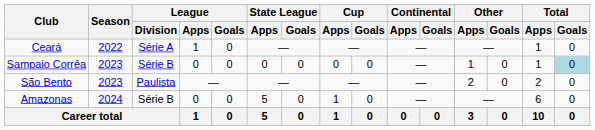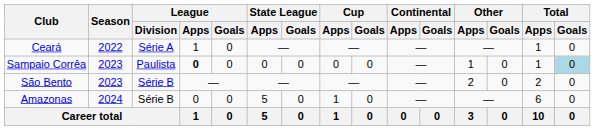 <table class="wikitable" style="text-align: center">
 <tr>
 <th rowspan="2">Club</th>
 <th rowspan="2">Season</th>
 <th colspan="3">League</th>
 <th colspan="2">State League</th>
 <th colspan="2">Cup</th>
 <th colspan="2">Continental</th>
 <th colspan="2">Other</th>
 <th colspan="2">Total</th>
 </tr>
 <tr>
 <th>Division</th>
 <th>Apps</th>
 <th>Goals</th>
 <th>Apps</th>
 <th>Goals</th>
 <th>Apps</th>
 <th>Goals</th>
 <th>Apps</th>
 <th>Goals</th>
 <th>Apps</th>
 <th>Goals</th>
 <th>Apps</th>
 <th>Goals</th>
 </tr>
 <tr>
 <td><a href='#'>Ceará</a></td>
 <td><a href='#'>2022</a></td>
 <td><a href='#'>Série A</a></td>
 <td>1</td>
 <td>0</td>
 <td colspan="2">—</td>
 <td colspan="2">—</td>
 <td colspan="2">—</td>
 <td colspan="2">—</td>
 <td>1</td>
 <td>0</td>
 </tr>
 <tr>
 <td><a href='#'>Sampaio Corrêa</a></td>
 <td><a href='#'>2023</a></td>
-<td><a href='#'>Série B</a></td>
-<td>0</td>
+<td><a href='#'>Paulista</a></td>
+<td><strong>0</strong></td>
 <td>0</td>
 <td>0</td>
 <td>0</td>
 <td>0</td>
 <td>0</td>
 <td colspan="2">—</td>
 <td>1</td>
 <td>0</td>
 <td>1</td>
 <td style="background: lightblue;">0</td>
 </tr>
 <tr>
 <td><a href='#'>São Bento</a></td>
 <td><a href='#'>2023</a></td>
-<td><a href='#'>Paulista</a></td>
+<td><a href='#'>Série B</a></td>
 <td colspan="2">—</td>
 <td colspan="2">—</td>
 <td colspan="2">—</td>
 <td colspan="2">—</td>
 <td>2</td>
 <td>0</td>
 <td>2</td>
 <td>0</td>
 </tr>
 <tr>
 <td><a href='#'>Amazonas</a></td>
 <td><a href='#'>2024</a></td>
 <td>Série B</td>
 <td>0</td>
 <td>0</td>
 <td>5</td>
 <td>0</td>
 <td>1</td>
 <td>0</td>
 <td colspan="2">—</td>
 <td colspan="2">—</td>
 <td>6</td>
 <td>0</td>
 </tr>
 <tr>
 <th colspan="3"><strong>Career total</strong></th>
 <th>1</th>
 <th>0</th>
 <th>5</th>
 <th>0</th>
 <th>1</th>
 <th>0</th>
 <th>0</th>
 <th>0</th>
 <th>3</th>
 <th>0</th>
 <th>10</th>
 <th>0</th>
 </tr>
 </table>
